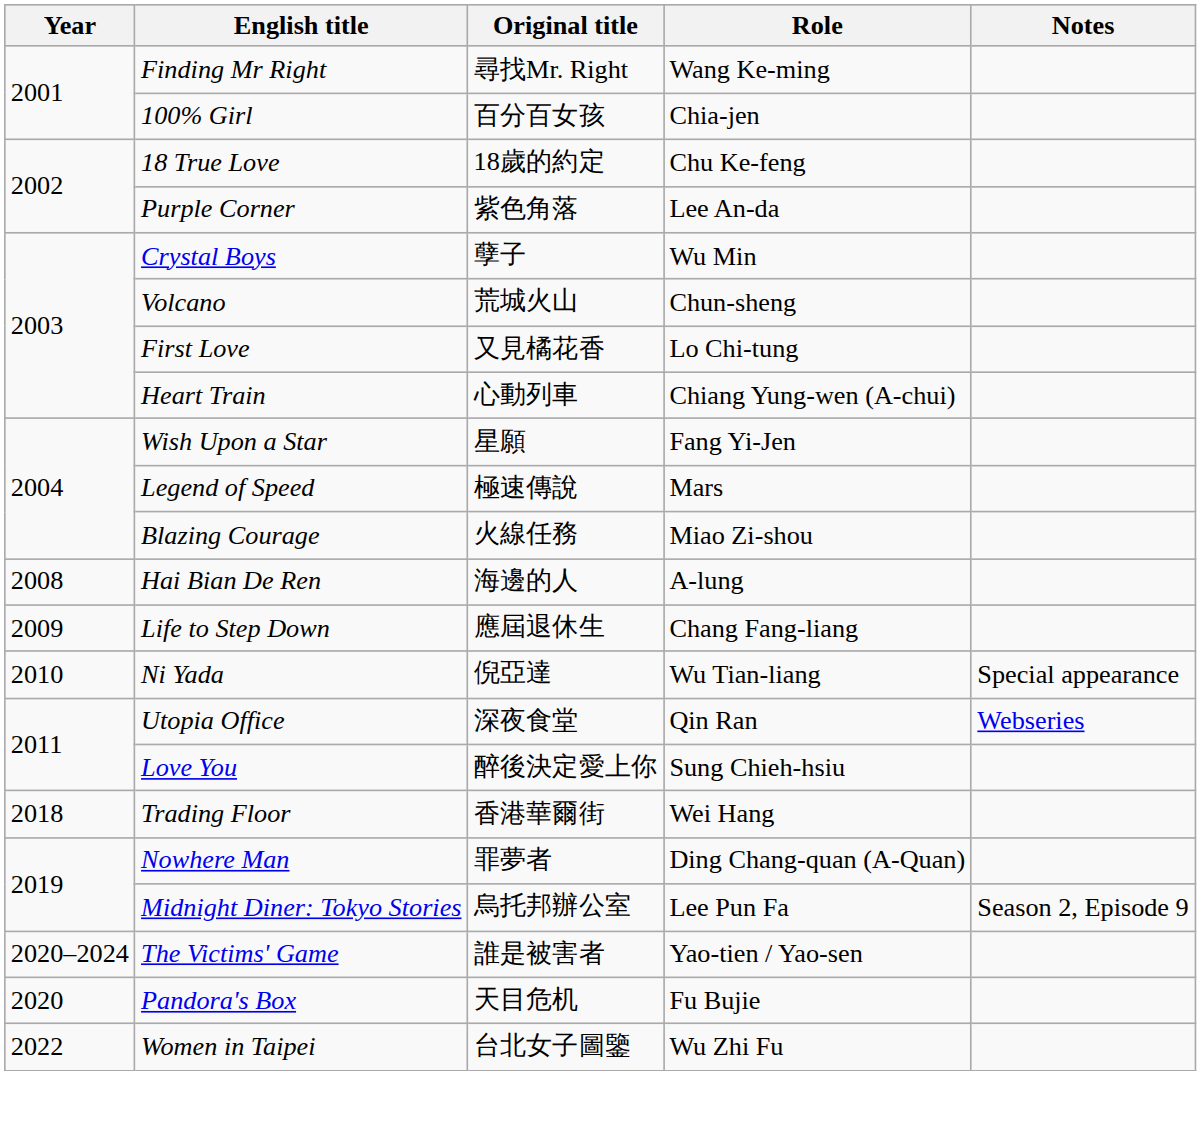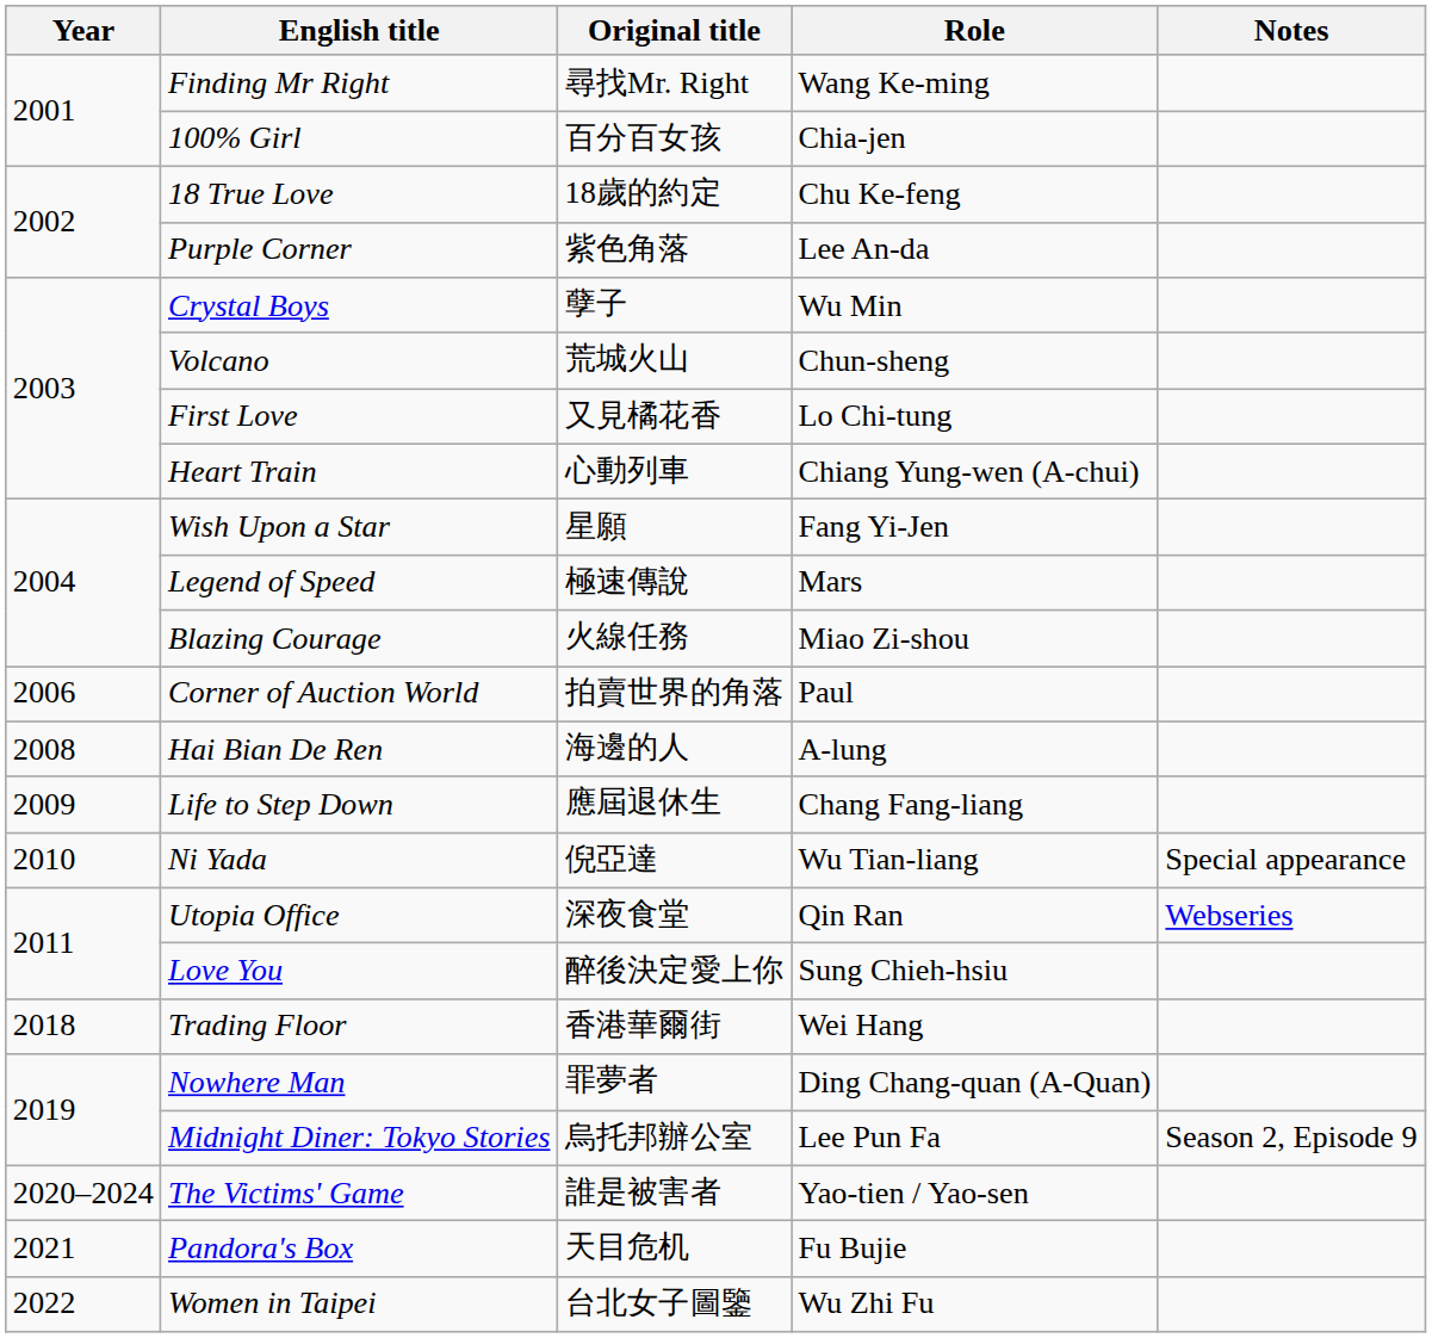 <table class="wikitable sortable">
 <tr>
 <th>Year</th>
 <th>English title</th>
 <th>Original title</th>
 <th>Role</th>
 <th class="unsortable">Notes</th>
 </tr>
 <tr>
 <td rowspan="2">2001</td>
 <td><em>Finding Mr Right</em></td>
 <td>尋找Mr. Right</td>
 <td>Wang Ke-ming</td>
 <td></td>
 </tr>
 <tr>
 <td><em>100% Girl</em></td>
 <td>百分百女孩</td>
 <td>Chia-jen</td>
 <td></td>
 </tr>
 <tr>
 <td rowspan="2">2002</td>
 <td><em>18 True Love</em></td>
 <td>18歲的約定</td>
 <td>Chu Ke-feng</td>
 <td></td>
 </tr>
 <tr>
 <td><em>Purple Corner</em></td>
 <td>紫色角落</td>
 <td>Lee An-da</td>
 <td></td>
 </tr>
 <tr>
 <td rowspan="4">2003</td>
 <td><em><a href='#'>Crystal Boys</a></em></td>
 <td>孽子</td>
 <td>Wu Min</td>
 <td></td>
 </tr>
 <tr>
 <td><em>Volcano</em></td>
 <td>荒城火山</td>
 <td>Chun-sheng</td>
 <td></td>
 </tr>
 <tr>
 <td><em>First Love</em></td>
 <td>又見橘花香</td>
 <td>Lo Chi-tung</td>
 <td></td>
 </tr>
 <tr>
 <td><em>Heart Train</em></td>
 <td>心動列車</td>
 <td>Chiang Yung-wen (A-chui)</td>
 <td></td>
 </tr>
 <tr>
 <td rowspan="3">2004</td>
 <td><em>Wish Upon a Star</em></td>
 <td>星願</td>
 <td>Fang Yi-Jen</td>
 <td></td>
 </tr>
 <tr>
 <td><em>Legend of Speed</em></td>
 <td>極速傳說</td>
 <td>Mars</td>
 <td></td>
 </tr>
 <tr>
 <td><em>Blazing Courage </em></td>
 <td>火線任務</td>
 <td>Miao Zi-shou</td>
 <td></td>
 </tr>
 <tr>
+<td>2006</td>
+<td><em>Corner of Auction World</em></td>
+<td>拍賣世界的角落</td>
+<td>Paul</td>
+<td></td>
+</tr>
+<tr>
 <td>2008</td>
 <td><em>Hai Bian De Ren</em></td>
 <td>海邊的人</td>
 <td>A-lung</td>
 <td></td>
 </tr>
 <tr>
 <td>2009</td>
 <td><em>Life to Step Down</em></td>
 <td>應屆退休生</td>
 <td>Chang Fang-liang</td>
 <td></td>
 </tr>
 <tr>
 <td>2010</td>
 <td><em>Ni Yada</em></td>
 <td>倪亞達</td>
 <td>Wu Tian-liang</td>
 <td>Special appearance</td>
 </tr>
 <tr>
 <td rowspan="2">2011</td>
 <td><em>Utopia Office</em></td>
 <td>深夜食堂</td>
 <td>Qin Ran</td>
 <td><a href='#'>Webseries</a></td>
 </tr>
 <tr>
 <td><em><a href='#'>Love You</a></em></td>
 <td>醉後決定愛上你</td>
 <td>Sung Chieh-hsiu</td>
 <td></td>
 </tr>
 <tr>
 <td>2018</td>
 <td><em>Trading Floor</em></td>
 <td>香港華爾街</td>
 <td>Wei Hang</td>
 <td></td>
 </tr>
 <tr>
 <td rowspan="2">2019</td>
 <td><em><a href='#'>Nowhere Man</a></em></td>
 <td>罪夢者</td>
 <td>Ding Chang-quan (A-Quan)</td>
 <td></td>
 </tr>
 <tr>
 <td><em><a href='#'>Midnight Diner: Tokyo Stories</a></em></td>
 <td>烏托邦辦公室</td>
 <td>Lee Pun Fa</td>
 <td>Season 2, Episode 9</td>
 </tr>
 <tr>
 <td>2020–2024</td>
 <td><em><a href='#'>The Victims' Game</a></em></td>
 <td>誰是被害者</td>
 <td>Yao-tien / Yao-sen</td>
 <td></td>
 </tr>
 <tr>
-<td>2020</td>
+<td>2021</td>
 <td><em><a href='#'>Pandora's Box</a></em></td>
 <td>天目危机</td>
 <td>Fu Bujie</td>
 <td></td>
 </tr>
 <tr>
 <td>2022</td>
 <td><em>Women in Taipei</em></td>
 <td>台北女子圖鑒</td>
 <td>Wu Zhi Fu</td>
 <td></td>
 </tr>
 </table>
